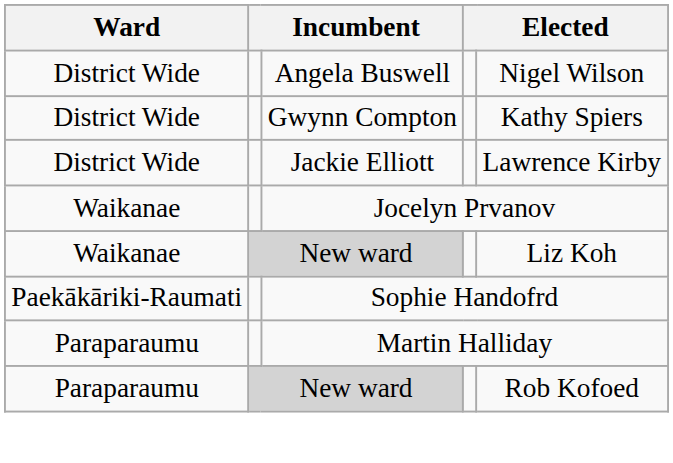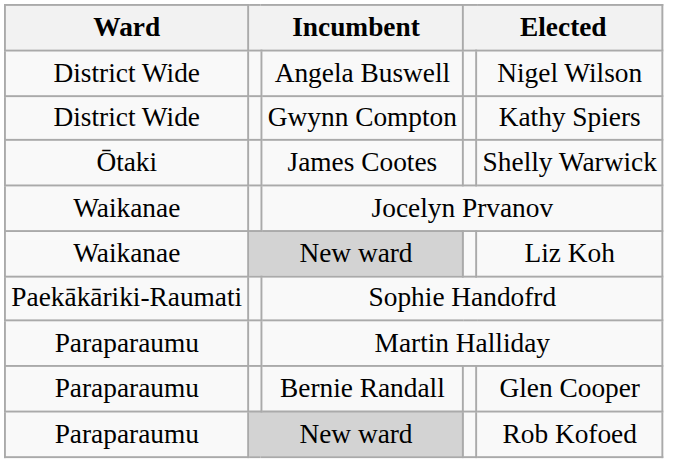 <table class="wikitable col1left" style="text-align:center;font-size:90%">
 <tr>
 <th>Ward</th>
 <th colspan="2">Incumbent</th>
 <th colspan="2">Elected</th>
 </tr>
 <tr>
 <td>District Wide</td>
 <td></td>
 <td>Angela Buswell</td>
 <td></td>
 <td>Nigel Wilson</td>
 </tr>
 <tr>
 <td>District Wide</td>
 <td></td>
 <td>Gwynn Compton</td>
 <td></td>
 <td>Kathy Spiers</td>
 </tr>
 <tr>
-<td>District Wide</td>
+<td>Ōtaki</td>
 <td></td>
-<td>Jackie Elliott</td>
+<td>James Cootes</td>
 <td></td>
-<td>Lawrence Kirby</td>
+<td>Shelly Warwick</td>
 </tr>
 <tr>
 <td>Waikanae</td>
 <td></td>
 <td colspan="3">Jocelyn Prvanov</td>
 </tr>
 <tr>
 <td>Waikanae</td>
 <td colspan="2" style="background-color:lightgrey">New ward</td>
 <td></td>
 <td>Liz Koh</td>
 </tr>
 <tr>
 <td>Paekākāriki-Raumati</td>
 <td></td>
 <td colspan="3">Sophie Handofrd</td>
 </tr>
 <tr>
 <td>Paraparaumu</td>
 <td></td>
 <td colspan="3">Martin Halliday</td>
 </tr>
 <tr>
 <td>Paraparaumu</td>
+<td></td>
+<td>Bernie Randall</td>
+<td></td>
+<td>Glen Cooper</td>
+</tr>
+<tr>
+<td>Paraparaumu</td>
 <td colspan="2" style="background-color:lightgrey">New ward</td>
 <td></td>
 <td>Rob Kofoed</td>
 </tr>
 </table>
